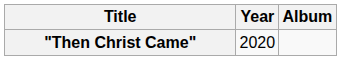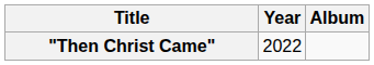 <table class="wikitable plainrowheaders" style="text-align:center;">
 <tr>
 <th scope="col" style="width:14em;">Title</th>
 <th scope="col">Year</th>
 <th scope="col">Album</th>
 </tr>
 <tr>
 <th scope="row">"Then Christ Came"<br></th>
-<td>2020</td>
+<td>2022</td>
 <td></td>
 </tr>
 <tr>
 </tr>
 </table>
